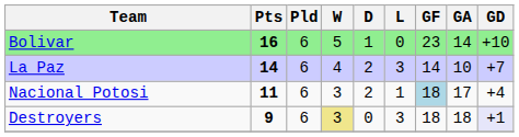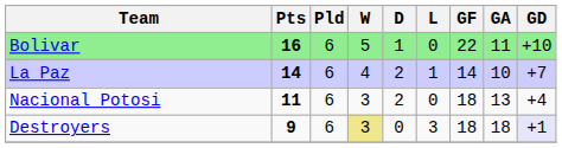 <table class="wikitable" style="text-align: center;">
 <tr>
 <th width="200">Team</th>
 <th width="20" abbr="Points">Pts</th>
 <th width="20" abbr="Played">Pld</th>
 <th width="20" abbr="Won">W</th>
 <th width="20" abbr="Drawn">D</th>
 <th width="20" abbr="Lost">L</th>
 <th width="20" abbr="Goals for">GF</th>
 <th width="20" abbr="Goals against">GA</th>
 <th width="20" abbr="Goal difference">GD</th>
 </tr>
 <tr bgcolor="#90EE90">
 <td style="text-align:left;"><a href='#'>Bolivar</a></td>
 <td><strong>16</strong></td>
 <td>6</td>
 <td>5</td>
 <td>1</td>
 <td>0</td>
-<td>23</td>
-<td>14</td>
+<td>22</td>
+<td>11</td>
 <td>+10</td>
 </tr>
 <tr bgcolor="#ccccff">
 <td style="text-align:left;"><a href='#'>La Paz</a></td>
 <td><strong>14</strong></td>
 <td>6</td>
 <td>4</td>
 <td>2</td>
-<td>3</td>
+<td>1</td>
 <td>14</td>
 <td>10</td>
 <td>+7</td>
 </tr>
 <tr>
 <td style="text-align:left;"><a href='#'>Nacional Potosi</a></td>
 <td><strong>11</strong></td>
 <td>6</td>
 <td>3</td>
 <td>2</td>
-<td>1</td>
-<td style="background: lightblue;">18</td>
-<td>17</td>
+<td>0</td>
+<td>18</td>
+<td>13</td>
 <td>+4</td>
 </tr>
 <tr>
 <td style="text-align:left;"><a href='#'>Destroyers</a></td>
 <td><strong>9</strong></td>
 <td>6</td>
 <td style="background: khaki;">3</td>
 <td>0</td>
 <td>3</td>
 <td>18</td>
 <td>18</td>
 <td style="background: lavender;">+1</td>
 </tr>
 <tr>
 </tr>
 </table>
